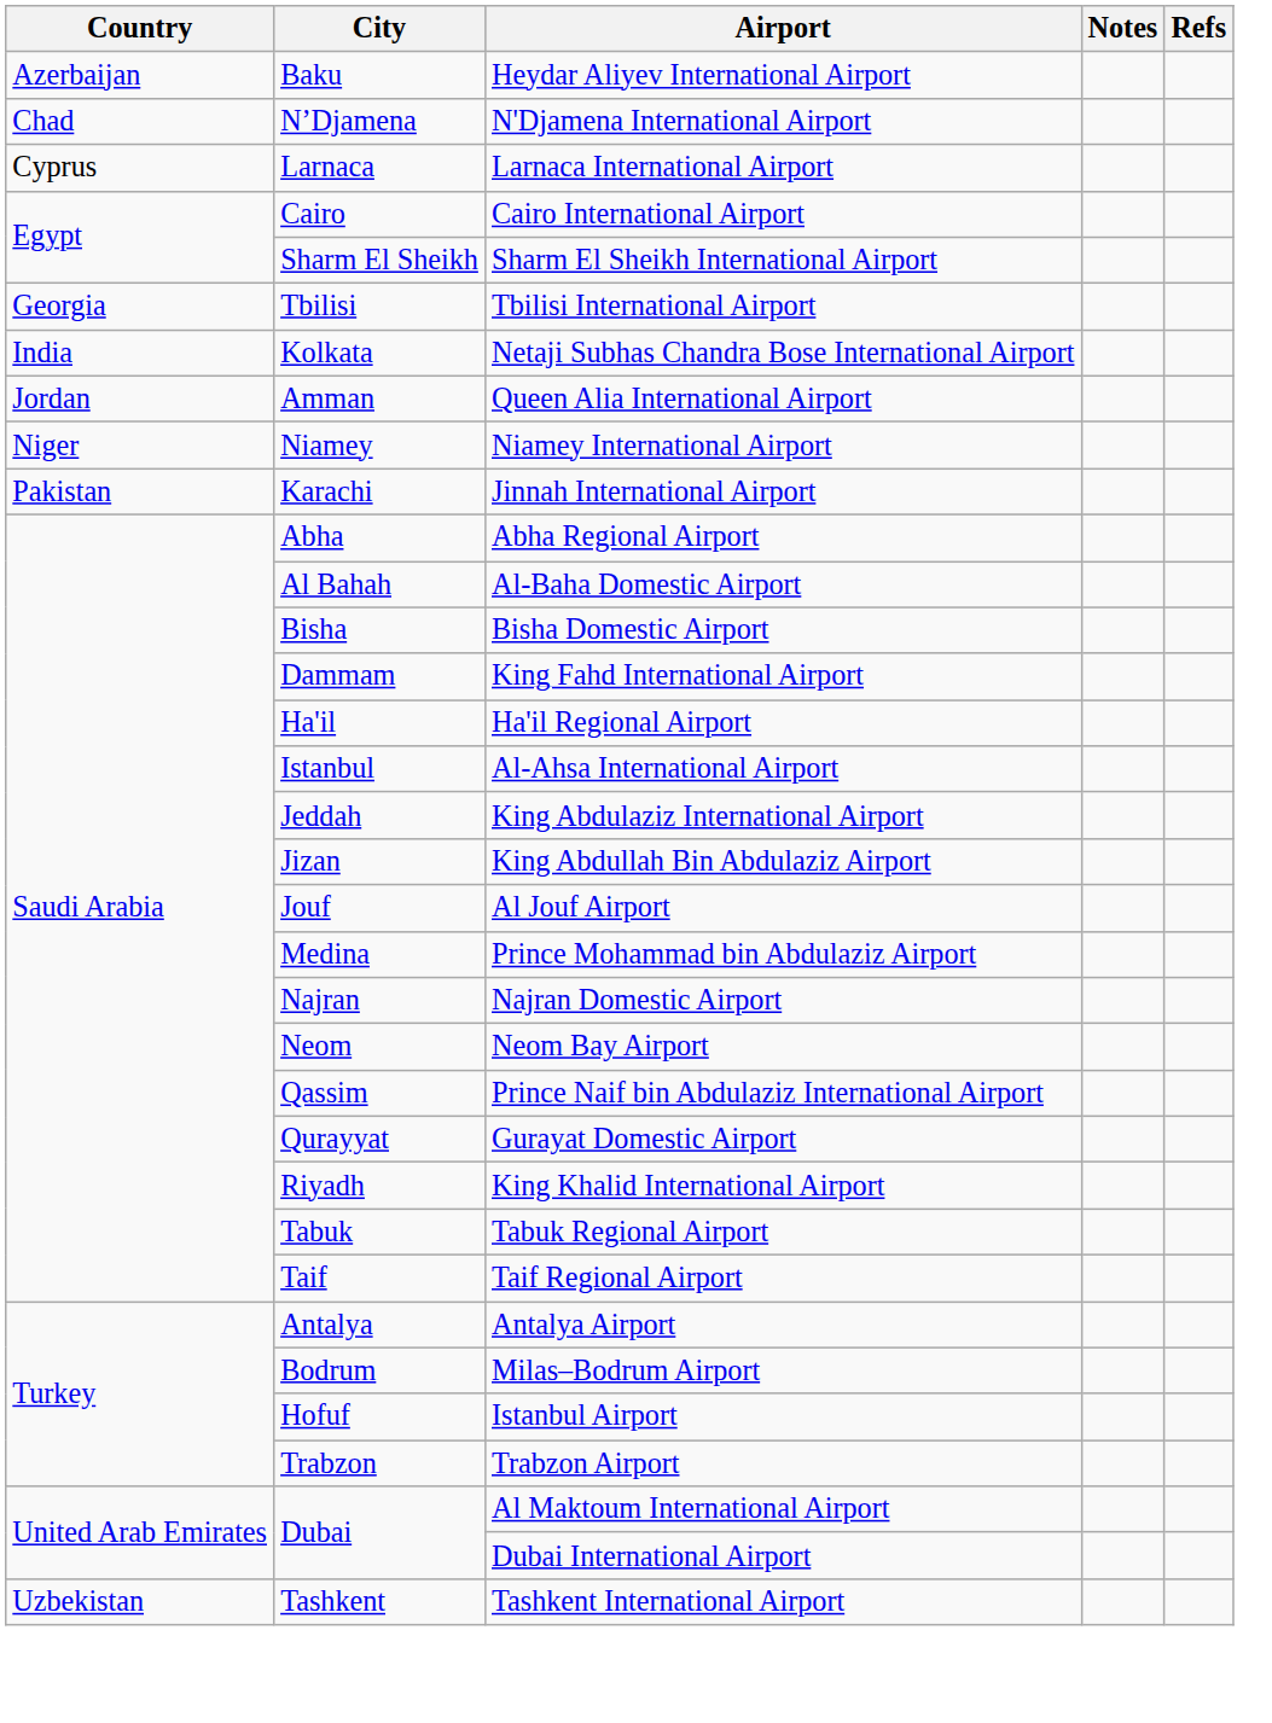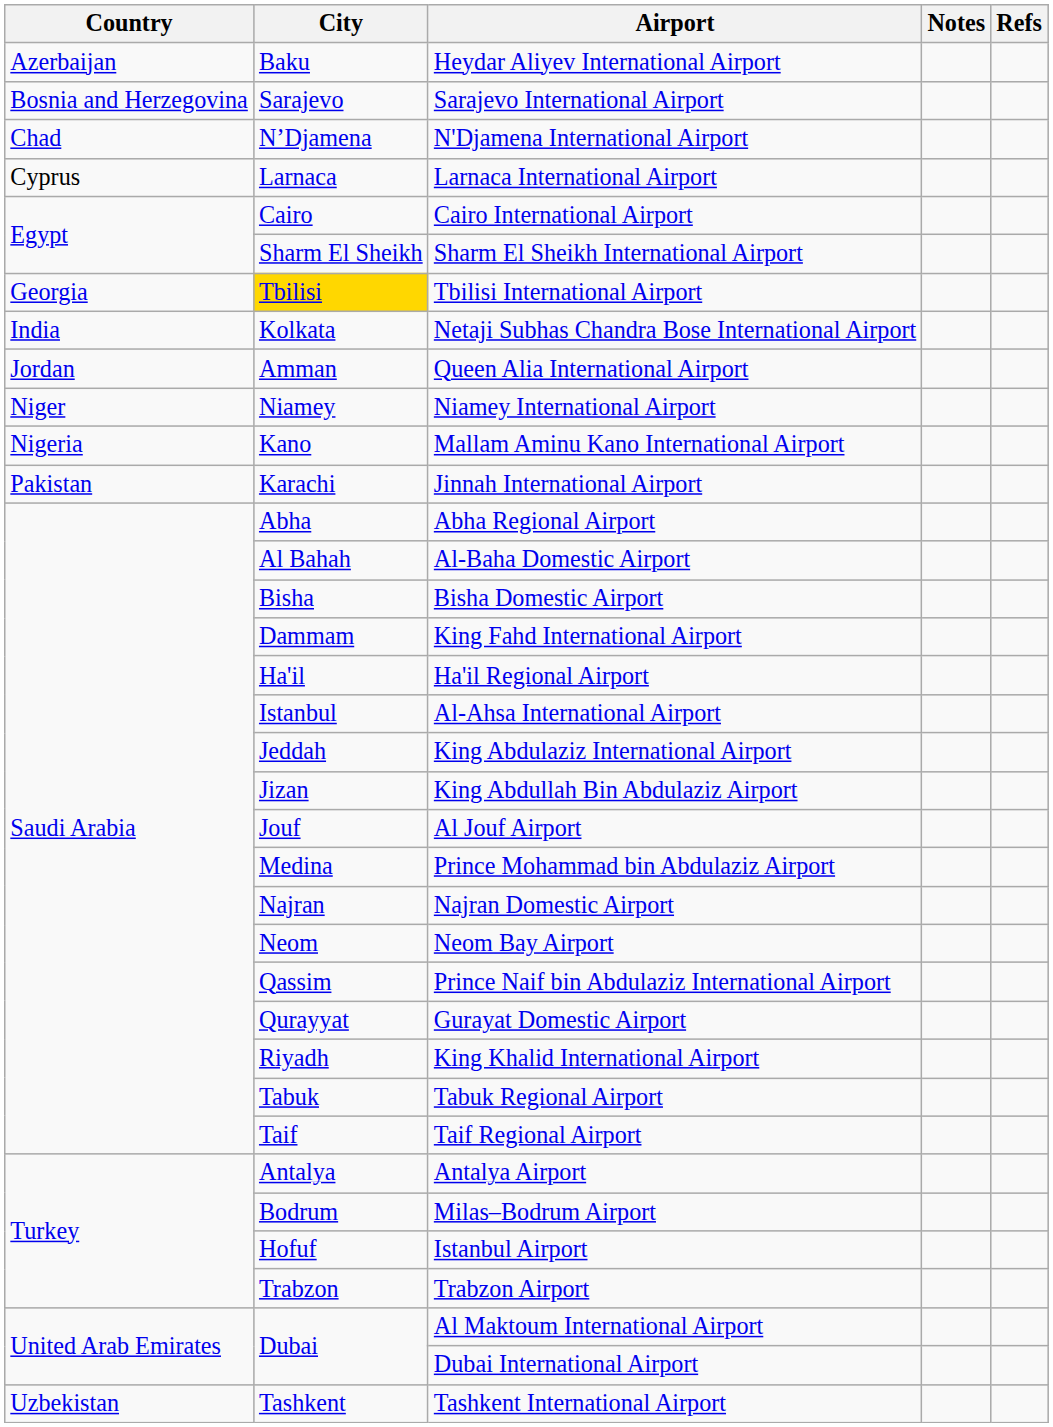 <table class="wikitable sortable">
 <tr>
 <th>Country</th>
 <th>City</th>
 <th>Airport</th>
 <th>Notes</th>
 <th class="unsortable">Refs</th>
 </tr>
 <tr>
 <td><a href='#'>Azerbaijan</a></td>
 <td><a href='#'>Baku</a></td>
 <td><a href='#'>Heydar Aliyev International Airport</a></td>
+<td></td>
+<td align=center></td>
+</tr>
+<tr>
+<td><a href='#'>Bosnia and Herzegovina</a></td>
+<td><a href='#'>Sarajevo</a></td>
+<td><a href='#'>Sarajevo International Airport</a></td>
 <td></td>
 <td align=center></td>
 </tr>
 <tr>
 <td><a href='#'>Chad</a></td>
 <td><a href='#'>N’Djamena</a></td>
 <td><a href='#'>N'Djamena International Airport</a></td>
 <td></td>
 <td align=center></td>
 </tr>
 <tr>
 <td>Cyprus</td>
 <td><a href='#'>Larnaca</a></td>
 <td><a href='#'>Larnaca International Airport</a></td>
 <td></td>
 <td align=center></td>
 </tr>
 <tr>
 <td rowspan="2"><a href='#'>Egypt</a></td>
 <td><a href='#'>Cairo</a></td>
 <td><a href='#'>Cairo International Airport</a></td>
 <td align=center></td>
 <td align=center></td>
 </tr>
 <tr>
 <td><a href='#'>Sharm El Sheikh</a></td>
 <td><a href='#'>Sharm El Sheikh International Airport</a></td>
 <td></td>
 <td align=center></td>
 </tr>
 <tr>
 <td><a href='#'>Georgia</a></td>
-<td><a href='#'>Tbilisi</a></td>
+<td style="background: gold;"><a href='#'>Tbilisi</a></td>
 <td><a href='#'>Tbilisi International Airport</a></td>
 <td></td>
 <td align=center></td>
 </tr>
 <tr>
 <td><a href='#'>India</a></td>
 <td><a href='#'>Kolkata</a></td>
 <td><a href='#'>Netaji Subhas Chandra Bose International Airport</a></td>
 <td></td>
 <td align=center></td>
 </tr>
 <tr>
 <td><a href='#'>Jordan</a></td>
 <td><a href='#'>Amman</a></td>
 <td><a href='#'>Queen Alia International Airport</a></td>
 <td align=center></td>
 <td align=center></td>
 </tr>
 <tr>
 <td><a href='#'>Niger</a></td>
 <td><a href='#'>Niamey</a></td>
 <td><a href='#'>Niamey International Airport</a></td>
+<td></td>
+<td align=center></td>
+</tr>
+<tr>
+<td><a href='#'>Nigeria</a></td>
+<td><a href='#'>Kano</a></td>
+<td><a href='#'>Mallam Aminu Kano International Airport</a></td>
 <td></td>
 <td align=center></td>
 </tr>
 <tr>
 <td><a href='#'>Pakistan</a></td>
 <td><a href='#'>Karachi</a></td>
 <td><a href='#'>Jinnah International Airport</a></td>
 <td align=center></td>
 <td align=center></td>
 </tr>
 <tr>
 <td rowspan="17"><a href='#'>Saudi Arabia</a></td>
 <td><a href='#'>Abha</a></td>
 <td><a href='#'>Abha Regional Airport</a></td>
 <td align=center></td>
 <td align=center></td>
 </tr>
 <tr>
 <td><a href='#'>Al Bahah</a></td>
 <td><a href='#'>Al-Baha Domestic Airport</a></td>
 <td align=center></td>
 <td align=center></td>
 </tr>
 <tr>
 <td><a href='#'>Bisha</a></td>
 <td><a href='#'>Bisha Domestic Airport</a></td>
 <td align=center></td>
 <td align=center></td>
 </tr>
 <tr>
 <td><a href='#'>Dammam</a></td>
 <td><a href='#'>King Fahd International Airport</a></td>
 <td></td>
 <td align=center></td>
 </tr>
 <tr>
 <td><a href='#'>Ha'il</a></td>
 <td><a href='#'>Ha'il Regional Airport</a></td>
 <td align=center></td>
 <td align=center></td>
 </tr>
 <tr>
 <td><a href='#'>Istanbul</a></td>
 <td><a href='#'>Al-Ahsa International Airport</a></td>
 <td align=center></td>
 <td align=center></td>
 </tr>
 <tr>
 <td><a href='#'>Jeddah</a></td>
 <td><a href='#'>King Abdulaziz International Airport</a></td>
 <td></td>
 <td align=center></td>
 </tr>
 <tr>
 <td><a href='#'>Jizan</a></td>
 <td><a href='#'>King Abdullah Bin Abdulaziz Airport</a></td>
 <td align=center></td>
 <td align=center></td>
 </tr>
 <tr>
 <td><a href='#'>Jouf</a></td>
 <td><a href='#'>Al Jouf Airport</a></td>
 <td align=center></td>
 <td align=center></td>
 </tr>
 <tr>
 <td><a href='#'>Medina</a></td>
 <td><a href='#'>Prince Mohammad bin Abdulaziz Airport</a></td>
 <td align=center></td>
 <td align=center></td>
 </tr>
 <tr>
 <td><a href='#'>Najran</a></td>
 <td><a href='#'>Najran Domestic Airport</a></td>
 <td align=center></td>
 <td align=center></td>
 </tr>
 <tr>
 <td><a href='#'>Neom</a></td>
 <td><a href='#'>Neom Bay Airport</a></td>
 <td align=center></td>
 <td align=center></td>
 </tr>
 <tr>
 <td><a href='#'>Qassim</a></td>
 <td><a href='#'>Prince Naif bin Abdulaziz International Airport</a></td>
 <td align=center></td>
 <td align=center></td>
 </tr>
 <tr>
 <td><a href='#'>Qurayyat</a></td>
 <td><a href='#'>Gurayat Domestic Airport</a></td>
 <td align=center></td>
 <td align=center></td>
 </tr>
 <tr>
 <td><a href='#'>Riyadh</a></td>
 <td><a href='#'>King Khalid International Airport</a></td>
 <td></td>
 <td align=center></td>
 </tr>
 <tr>
 <td><a href='#'>Tabuk</a></td>
 <td><a href='#'>Tabuk Regional Airport</a></td>
 <td align=center></td>
 <td align=center></td>
 </tr>
 <tr>
 <td><a href='#'>Taif</a></td>
 <td><a href='#'>Taif Regional Airport</a></td>
 <td align=center></td>
 <td align=center></td>
 </tr>
 <tr>
 <td rowspan="4"><a href='#'>Turkey</a></td>
 <td><a href='#'>Antalya</a></td>
 <td><a href='#'>Antalya Airport</a></td>
 <td></td>
 <td align=center></td>
 </tr>
 <tr>
 <td><a href='#'>Bodrum</a></td>
 <td><a href='#'>Milas–Bodrum Airport</a></td>
 <td></td>
 <td align=center></td>
 </tr>
 <tr>
 <td><a href='#'>Hofuf</a></td>
 <td><a href='#'>Istanbul Airport</a></td>
 <td align=center></td>
 <td align=center></td>
 </tr>
 <tr>
 <td><a href='#'>Trabzon</a></td>
 <td><a href='#'>Trabzon Airport</a></td>
 <td></td>
 <td align=center></td>
 </tr>
 <tr>
 <td rowspan="2"><a href='#'>United Arab Emirates</a></td>
 <td rowspan="2"><a href='#'>Dubai</a></td>
 <td><a href='#'>Al Maktoum International Airport</a></td>
 <td align=center></td>
 <td align=center></td>
 </tr>
 <tr>
 <td><a href='#'>Dubai International Airport</a></td>
 <td align=center></td>
 <td align=center></td>
 </tr>
 <tr>
 <td><a href='#'>Uzbekistan</a></td>
 <td><a href='#'>Tashkent</a></td>
 <td><a href='#'>Tashkent International Airport</a></td>
 <td></td>
 <td align=center></td>
 </tr>
 </table>
